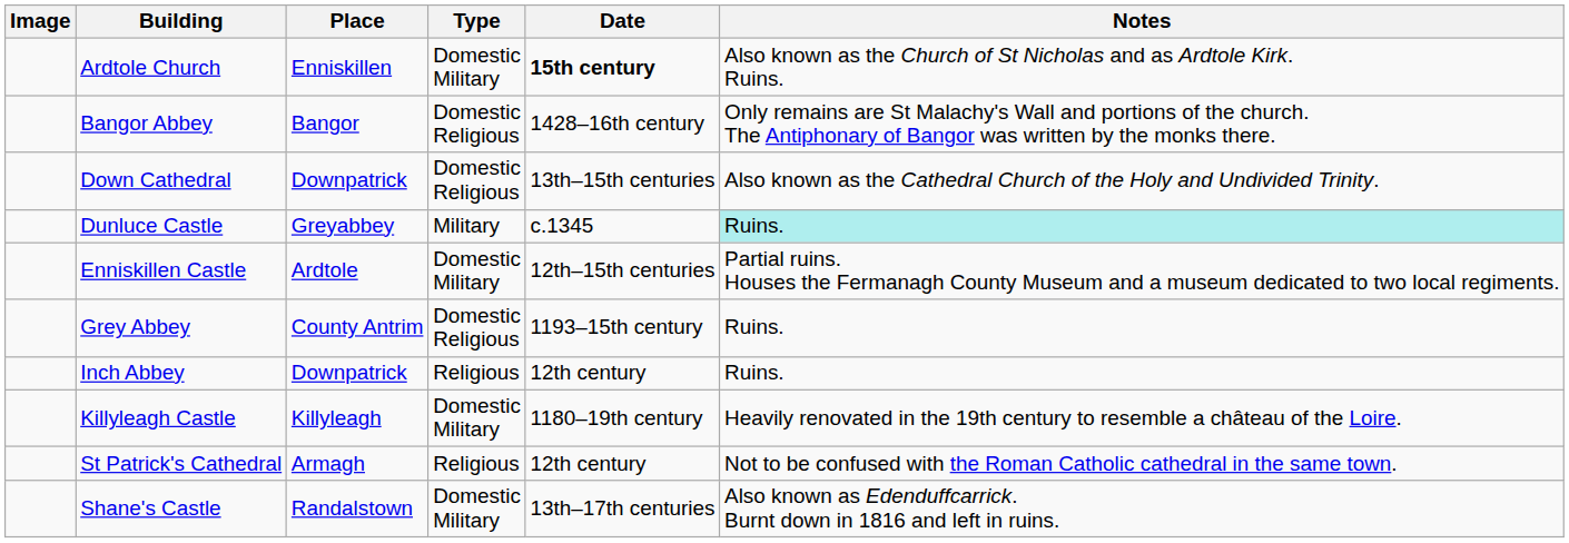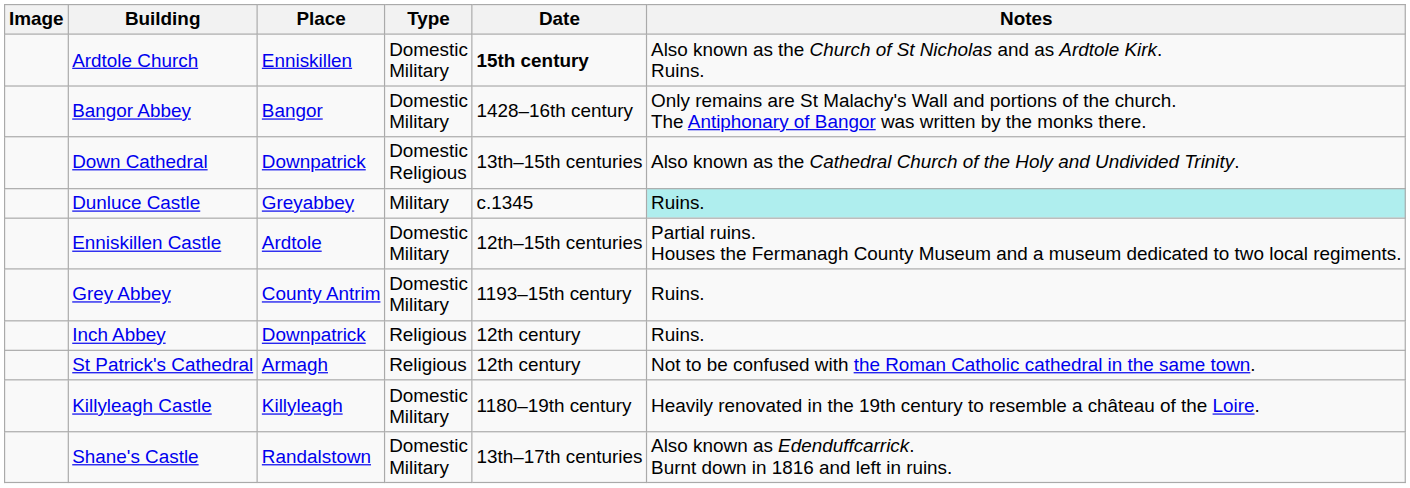 <table class="wikitable mw-collapsible mw-collapsed">
 <tr>
 <th>Image</th>
 <th>Building</th>
 <th>Place</th>
 <th>Type</th>
 <th>Date</th>
 <th>Notes</th>
 </tr>
 <tr>
 <td></td>
 <td><a href='#'>Ardtole Church</a></td>
 <td><a href='#'>Enniskillen</a></td>
 <td>Domestic<br>Military</td>
 <td><strong>15th century</strong></td>
 <td>Also known as the <em>Church of St Nicholas</em> and as <em>Ardtole Kirk</em>.<br>Ruins.</td>
 </tr>
 <tr>
 <td></td>
 <td><a href='#'>Bangor Abbey</a></td>
 <td><a href='#'>Bangor</a></td>
-<td>Domestic<br>Religious</td>
+<td>Domestic<br>Military</td>
 <td>1428–16th century</td>
 <td>Only remains are St Malachy's Wall and portions of the church.<br>The <a href='#'>Antiphonary of Bangor</a> was written by the monks there.</td>
 </tr>
 <tr>
 <td></td>
 <td><a href='#'>Down Cathedral</a></td>
 <td><a href='#'>Downpatrick</a></td>
 <td>Domestic<br>Religious</td>
 <td>13th–15th centuries</td>
 <td>Also known as the <em>Cathedral Church of the Holy and Undivided Trinity</em>.</td>
 </tr>
 <tr>
 <td></td>
 <td><a href='#'>Dunluce Castle</a></td>
 <td><a href='#'>Greyabbey</a></td>
 <td>Military</td>
 <td>c.1345</td>
 <td style="background: paleturquoise;">Ruins.</td>
 </tr>
 <tr>
 <td></td>
 <td><a href='#'>Enniskillen Castle</a></td>
 <td><a href='#'>Ardtole</a></td>
 <td>Domestic<br>Military</td>
 <td>12th–15th centuries</td>
 <td>Partial ruins.<br>Houses the Fermanagh County Museum and a museum dedicated to two local regiments.</td>
 </tr>
 <tr>
 <td></td>
 <td><a href='#'>Grey Abbey</a></td>
 <td><a href='#'>County Antrim</a></td>
-<td>Domestic<br>Religious</td>
+<td>Domestic<br>Military</td>
 <td>1193–15th century</td>
 <td>Ruins.</td>
 </tr>
 <tr>
 <td></td>
 <td><a href='#'>Inch Abbey</a></td>
 <td><a href='#'>Downpatrick</a></td>
 <td>Religious</td>
 <td>12th century</td>
 <td>Ruins.</td>
 </tr>
 <tr>
 <td></td>
+<td><a href='#'>St Patrick's Cathedral</a></td>
+<td><a href='#'>Armagh</a></td>
+<td>Religious</td>
+<td>12th century</td>
+<td>Not to be confused with <a href='#'>the Roman Catholic cathedral in the same town</a>.</td>
+</tr>
+<tr>
+<td></td>
 <td><a href='#'>Killyleagh Castle</a></td>
 <td><a href='#'>Killyleagh</a></td>
 <td>Domestic<br>Military</td>
 <td>1180–19th century</td>
 <td>Heavily renovated in the 19th century to resemble a château of the <a href='#'>Loire</a>.</td>
-</tr>
-<tr>
-<td></td>
-<td><a href='#'>St Patrick's Cathedral</a></td>
-<td><a href='#'>Armagh</a></td>
-<td>Religious</td>
-<td>12th century</td>
-<td>Not to be confused with <a href='#'>the Roman Catholic cathedral in the same town</a>.</td>
 </tr>
 <tr>
 <td></td>
 <td><a href='#'>Shane's Castle</a></td>
 <td><a href='#'>Randalstown</a></td>
 <td>Domestic<br>Military</td>
 <td>13th–17th centuries</td>
 <td>Also known as <em>Edenduffcarrick</em>.<br>Burnt down in 1816 and left in ruins.</td>
 </tr>
 </table>
